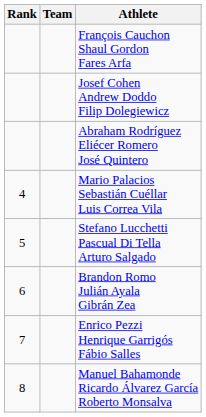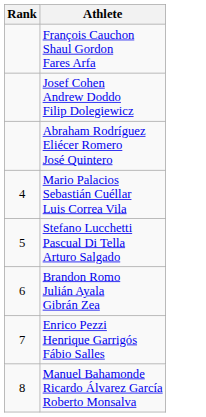 <table class="wikitable sortable" style="text-align:center">
 <tr>
 <th>Rank</th>
-<th>Team</th>
 <th class="unsortable">Athlete</th>
 </tr>
 <tr>
 <td></td>
-<td align="left"></td>
 <td align="left"><a href='#'>François Cauchon</a><br><a href='#'>Shaul Gordon</a><br><a href='#'>Fares Arfa</a></td>
 </tr>
 <tr>
 <td></td>
-<td align="left"></td>
 <td align="left"><a href='#'>Josef Cohen</a><br><a href='#'>Andrew Doddo</a><br><a href='#'>Filip Dolegiewicz</a></td>
 </tr>
 <tr>
 <td></td>
-<td align="left"></td>
 <td align="left"><a href='#'>Abraham Rodríguez</a><br><a href='#'>Eliécer Romero</a><br><a href='#'>José Quintero</a></td>
 </tr>
 <tr>
 <td>4</td>
-<td align="left"></td>
 <td align="left"><a href='#'>Mario Palacios</a><br><a href='#'>Sebastián Cuéllar</a><br><a href='#'>Luis Correa Vila</a></td>
 </tr>
 <tr>
 <td>5</td>
-<td align="left"></td>
 <td align="left"><a href='#'>Stefano Lucchetti</a><br><a href='#'>Pascual Di Tella</a><br><a href='#'>Arturo Salgado</a></td>
 </tr>
 <tr>
 <td>6</td>
-<td align="left"></td>
 <td align="left"><a href='#'>Brandon Romo</a><br><a href='#'>Julián Ayala</a><br><a href='#'>Gibrán Zea</a></td>
 </tr>
 <tr>
 <td>7</td>
-<td align="left"></td>
 <td align="left"><a href='#'>Enrico Pezzi</a><br><a href='#'>Henrique Garrigós</a><br><a href='#'>Fábio Salles</a></td>
 </tr>
 <tr>
 <td>8</td>
-<td align="left"></td>
 <td align="left"><a href='#'>Manuel Bahamonde</a><br><a href='#'>Ricardo Álvarez García</a><br><a href='#'>Roberto Monsalva</a></td>
 </tr>
 </table>
